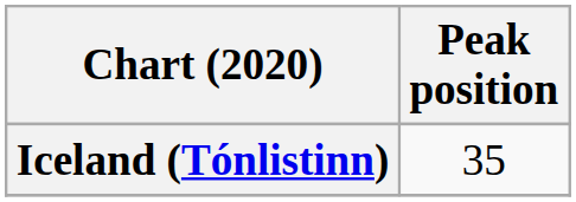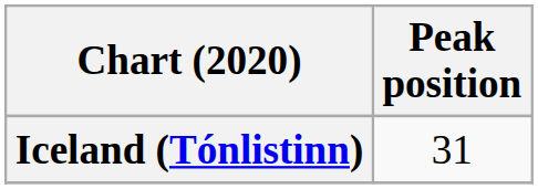 <table class="wikitable sortable plainrowheaders" style="text-align:center">
 <tr>
 <th scope="col">Chart (2020)</th>
 <th scope="col">Peak<br>position</th>
 </tr>
 <tr>
 </tr>
 <tr>
 </tr>
 <tr>
 </tr>
 <tr>
 </tr>
 <tr>
 </tr>
 <tr>
 <th scope="row">Iceland (<a href='#'>Tónlistinn</a>)</th>
-<td>35</td>
+<td>31</td>
 </tr>
 <tr>
 </tr>
 <tr>
 </tr>
 <tr>
 </tr>
 <tr>
 </tr>
 <tr>
 </tr>
 <tr>
 </tr>
 <tr>
 </tr>
 <tr>
 </tr>
 <tr>
 </tr>
 <tr>
 </tr>
 </table>
